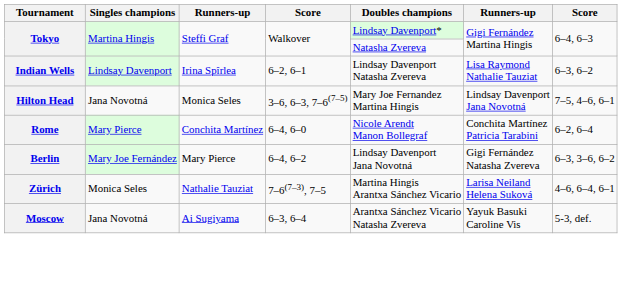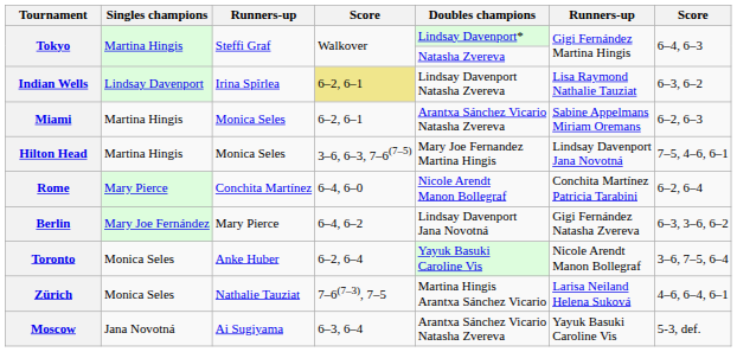 <table class="wikitable plainrowheaders">
 <tr>
 <th scope="col" style="min-width:7em">Tournament</th>
 <th scope="col">Singles champions</th>
 <th scope="col">Runners-up</th>
 <th scope="col">Score</th>
 <th scope="col">Doubles champions</th>
 <th scope="col">Runners-up</th>
 <th scope="col">Score</th>
 </tr>
 <tr>
 <th scope="row" rowspan=2><strong><a href='#'>Tokyo</a></strong><br></th>
 <td rowspan="2" style="background:#ddfddd"> <a href='#'>Martina Hingis</a></td>
 <td rowspan="2"> <a href='#'>Steffi Graf</a></td>
 <td rowspan="2">Walkover</td>
 <td style="background:#ddfddd"> <a href='#'>Lindsay Davenport</a>*</td>
 <td rowspan="2"> <a href='#'>Gigi Fernández</a> <br>  Martina Hingis</td>
 <td rowspan="2">6–4, 6–3</td>
 </tr>
 <tr>
 <td> <a href='#'>Natasha Zvereva</a></td>
 </tr>
 <tr>
 <th scope="row"><strong><a href='#'>Indian Wells</a></strong><br></th>
 <td style="background:#ddfddd"> <a href='#'>Lindsay Davenport</a></td>
 <td> <a href='#'>Irina Spîrlea</a></td>
-<td>6–2, 6–1</td>
+<td style="background: khaki;">6–2, 6–1</td>
 <td> Lindsay Davenport <br>  Natasha Zvereva</td>
 <td> <a href='#'>Lisa Raymond</a> <br>  <a href='#'>Nathalie Tauziat</a></td>
 <td>6–3, 6–2</td>
 </tr>
 <tr>
+<th scope="row"><strong><a href='#'>Miami</a></strong><br></th>
+<td> Martina Hingis</td>
+<td> <a href='#'>Monica Seles</a></td>
+<td>6–2, 6–1</td>
+<td> <a href='#'>Arantxa Sánchez Vicario</a> <br>  Natasha Zvereva</td>
+<td> <a href='#'>Sabine Appelmans</a> <br>  <a href='#'>Miriam Oremans</a></td>
+<td>6–2, 6–3</td>
+</tr>
+<tr>
 <th scope="row"><strong><a href='#'>Hilton Head</a></strong><br></th>
-<td> Jana Novotná</td>
+<td> Martina Hingis</td>
 <td> Monica Seles</td>
 <td>3–6, 6–3, 7–6<sup>(7–5)</sup></td>
 <td> Mary Joe Fernandez <br>  Martina Hingis</td>
 <td> Lindsay Davenport <br>  <a href='#'>Jana Novotná</a></td>
 <td>7–5, 4–6, 6–1</td>
 </tr>
 <tr>
 <th scope="row"><strong><a href='#'>Rome</a></strong><br></th>
 <td style="background:#ddfddd"> <a href='#'>Mary Pierce</a></td>
 <td> <a href='#'>Conchita Martínez</a></td>
 <td>6–4, 6–0</td>
 <td> <a href='#'>Nicole Arendt</a> <br>  <a href='#'>Manon Bollegraf</a></td>
 <td> Conchita Martínez <br>  <a href='#'>Patricia Tarabini</a></td>
 <td>6–2, 6–4</td>
 </tr>
 <tr>
 <th scope="row"><strong><a href='#'>Berlin</a></strong><br></th>
 <td style="background:#ddfddd"> <a href='#'>Mary Joe Fernández</a></td>
 <td> Mary Pierce</td>
 <td>6–4, 6–2</td>
 <td> Lindsay Davenport <br>  Jana Novotná</td>
 <td> Gigi Fernández <br>  Natasha Zvereva</td>
 <td>6–3, 3–6, 6–2</td>
 </tr>
 <tr>
+<th scope="row"><strong><a href='#'>Toronto</a></strong><br></th>
+<td> Monica Seles</td>
+<td> <a href='#'>Anke Huber</a></td>
+<td>6–2, 6–4</td>
+<td style="background:#ddfddd"> <a href='#'>Yayuk Basuki</a> <br>  <a href='#'>Caroline Vis</a></td>
+<td> Nicole Arendt <br>  Manon Bollegraf</td>
+<td>3–6, 7–5, 6–4</td>
+</tr>
+<tr>
 <th scope="row"><strong><a href='#'>Zürich</a></strong><br></th>
 <td> Monica Seles</td>
 <td> <a href='#'>Nathalie Tauziat</a></td>
 <td>7–6<sup>(7–3)</sup>, 7–5</td>
 <td> Martina Hingis <br>  Arantxa Sánchez Vicario</td>
 <td> <a href='#'>Larisa Neiland</a> <br>  <a href='#'>Helena Suková</a></td>
 <td>4–6, 6–4, 6–1</td>
 </tr>
 <tr>
 <th scope="row"><strong><a href='#'>Moscow</a></strong><br></th>
 <td> Jana Novotná</td>
 <td> <a href='#'>Ai Sugiyama</a></td>
 <td>6–3, 6–4</td>
 <td> Arantxa Sánchez Vicario <br>  Natasha Zvereva</td>
 <td> Yayuk Basuki <br>  Caroline Vis</td>
 <td>5-3, def.</td>
 </tr>
 </table>
